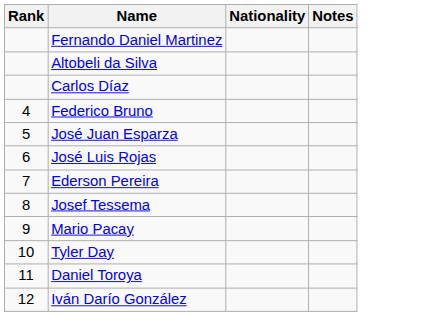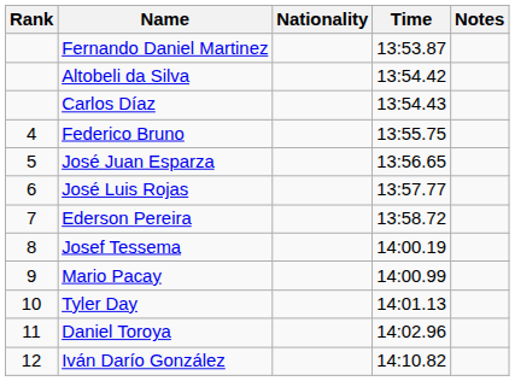 <table class="wikitable sortable" style="text-align:center">
 <tr>
 <th>Rank</th>
 <th>Name</th>
 <th>Nationality</th>
+<th>Time</th>
 <th>Notes</th>
 </tr>
 <tr>
 <td></td>
 <td align=left><a href='#'>Fernando Daniel Martinez</a></td>
 <td align=left></td>
+<td>13:53.87</td>
 <td></td>
 </tr>
 <tr>
 <td></td>
 <td align=left><a href='#'>Altobeli da Silva</a></td>
 <td align=left></td>
+<td>13:54.42</td>
 <td></td>
 </tr>
 <tr>
 <td></td>
 <td align=left><a href='#'>Carlos Díaz</a></td>
 <td align=left></td>
+<td>13:54.43</td>
 <td></td>
 </tr>
 <tr>
 <td>4</td>
 <td align=left><a href='#'>Federico Bruno</a></td>
 <td align=left></td>
+<td>13:55.75</td>
 <td></td>
 </tr>
 <tr>
 <td>5</td>
 <td align=left><a href='#'>José Juan Esparza</a></td>
 <td align=left></td>
+<td>13:56.65</td>
 <td></td>
 </tr>
 <tr>
 <td>6</td>
 <td align=left><a href='#'>José Luis Rojas</a></td>
 <td align=left></td>
+<td>13:57.77</td>
 <td></td>
 </tr>
 <tr>
 <td>7</td>
 <td align=left><a href='#'>Ederson Pereira</a></td>
 <td align=left></td>
+<td>13:58.72</td>
 <td></td>
 </tr>
 <tr>
 <td>8</td>
 <td align=left><a href='#'>Josef Tessema</a></td>
 <td align=left></td>
+<td>14:00.19</td>
 <td></td>
 </tr>
 <tr>
 <td>9</td>
 <td align=left><a href='#'>Mario Pacay</a></td>
 <td align=left></td>
+<td>14:00.99</td>
 <td></td>
 </tr>
 <tr>
 <td>10</td>
 <td align=left><a href='#'>Tyler Day</a></td>
 <td align=left></td>
+<td>14:01.13</td>
 <td></td>
 </tr>
 <tr>
 <td>11</td>
 <td align=left><a href='#'>Daniel Toroya</a></td>
 <td align=left></td>
+<td>14:02.96</td>
 <td></td>
 </tr>
 <tr>
 <td>12</td>
 <td align=left><a href='#'>Iván Darío González</a></td>
 <td align=left></td>
+<td>14:10.82</td>
 <td></td>
 </tr>
 </table>
